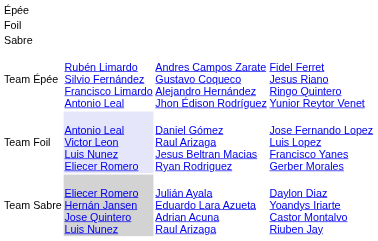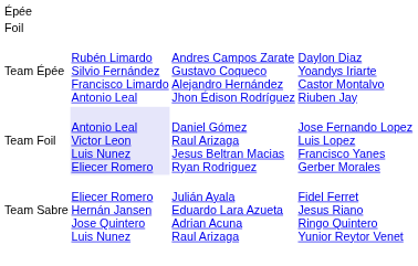 <table>
 <tr>
 <td>Épée</td>
 <td></td>
 <td></td>
 <td><br></td>
 </tr>
 <tr>
 <td>Foil</td>
 <td></td>
 <td></td>
 <td><br></td>
 </tr>
 <tr>
-<td>Sabre</td>
-<td></td>
-<td></td>
-<td><br></td>
-</tr>
-<tr>
 <td>Team Épée</td>
 <td><br><a href='#'>Rubén Limardo</a><br><a href='#'>Silvio Fernández</a><br><a href='#'>Francisco Limardo</a><br><a href='#'>Antonio Leal</a></td>
 <td><br><a href='#'>Andres Campos Zarate</a><br><a href='#'>Gustavo Coqueco</a><br><a href='#'>Alejandro Hernández</a><br><a href='#'>Jhon Édison Rodríguez</a></td>
-<td><br><a href='#'>Fidel Ferret</a><br><a href='#'>Jesus Riano</a><br><a href='#'>Ringo Quintero</a><br><a href='#'>Yunior Reytor Venet</a></td>
+<td><br><a href='#'>Daylon Diaz</a><br><a href='#'>Yoandys Iriarte</a><br><a href='#'>Castor Montalvo</a><br><a href='#'>Riuben Jay</a></td>
 </tr>
 <tr>
 <td>Team Foil</td>
 <td style="background: lavender;"><br><a href='#'>Antonio Leal</a><br><a href='#'>Victor Leon</a><br><a href='#'>Luis Nunez</a><br><a href='#'>Eliecer Romero</a></td>
 <td><br><a href='#'>Daniel Gómez</a><br><a href='#'>Raul Arizaga</a><br><a href='#'>Jesus Beltran Macias</a><br><a href='#'>Ryan Rodriguez</a></td>
 <td><br><a href='#'>Jose Fernando Lopez</a><br><a href='#'>Luis Lopez</a><br><a href='#'>Francisco Yanes</a><br><a href='#'>Gerber Morales</a></td>
 </tr>
 <tr>
 <td>Team Sabre</td>
-<td style="background: lightgrey;"><br><a href='#'>Eliecer Romero</a><br><a href='#'>Hernán Jansen</a><br><a href='#'>Jose Quintero</a><br><a href='#'>Luis Nunez</a></td>
+<td><br><a href='#'>Eliecer Romero</a><br><a href='#'>Hernán Jansen</a><br><a href='#'>Jose Quintero</a><br><a href='#'>Luis Nunez</a></td>
 <td><br><a href='#'>Julián Ayala</a><br><a href='#'>Eduardo Lara Azueta</a><br><a href='#'>Adrian Acuna</a><br><a href='#'>Raul Arizaga</a></td>
-<td><br><a href='#'>Daylon Diaz</a><br><a href='#'>Yoandys Iriarte</a><br><a href='#'>Castor Montalvo</a><br><a href='#'>Riuben Jay</a></td>
+<td><br><a href='#'>Fidel Ferret</a><br><a href='#'>Jesus Riano</a><br><a href='#'>Ringo Quintero</a><br><a href='#'>Yunior Reytor Venet</a></td>
 </tr>
 <tr>
 </tr>
 </table>
